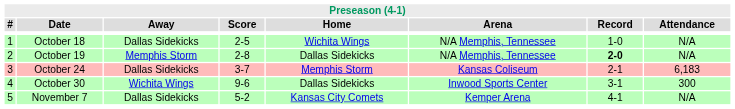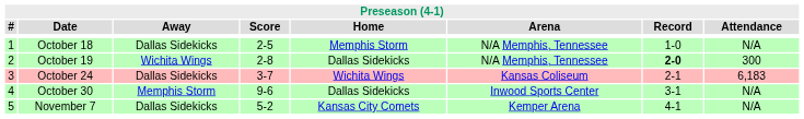 <table class="toccolours collapsible collapsed" width=90% style="clear:both; margin:1.5em auto; text-align:center;">
 <tr>
 <th colspan=11 style="background:#EBEBEB; color:#009960;">Preseason (4-1)</th>
 </tr>
 <tr align="center" bgcolor="#dddddd">
 <td><strong>#</strong></td>
 <td><strong>Date</strong></td>
 <td><strong>Away</strong></td>
 <td><strong>Score</strong></td>
 <td><strong>Home</strong></td>
 <td><strong>Arena</strong></td>
 <td><strong>Record</strong></td>
 <td><strong>Attendance</strong></td>
 </tr>
 <tr align="center" bgcolor="#ccffcc">
 </tr>
 <tr>
 </tr>
 <tr align="center" bgcolor="#bbffbb">
 <td>1</td>
 <td>October 18</td>
 <td>Dallas Sidekicks</td>
 <td>2-5</td>
-<td><a href='#'>Wichita Wings</a></td>
+<td><a href='#'>Memphis Storm</a></td>
 <td>N/A <a href='#'>Memphis, Tennessee</a></td>
 <td>1-0</td>
 <td>N/A</td>
 </tr>
 <tr align="center" bgcolor="#bbffbb">
 <td>2</td>
 <td>October 19</td>
-<td><a href='#'>Memphis Storm</a></td>
+<td><a href='#'>Wichita Wings</a></td>
 <td>2-8</td>
 <td>Dallas Sidekicks</td>
 <td>N/A <a href='#'>Memphis, Tennessee</a></td>
 <td><strong>2-0</strong></td>
-<td>N/A</td>
+<td>300</td>
 </tr>
 <tr align="center" bgcolor="#ffbbbb">
 <td>3</td>
 <td>October 24</td>
 <td>Dallas Sidekicks</td>
 <td>3-7</td>
-<td><a href='#'>Memphis Storm</a></td>
+<td><a href='#'>Wichita Wings</a></td>
 <td><a href='#'>Kansas Coliseum</a></td>
 <td>2-1</td>
 <td>6,183</td>
 </tr>
 <tr align="center" bgcolor="#bbffbb">
 <td>4</td>
 <td>October 30</td>
-<td><a href='#'>Wichita Wings</a></td>
+<td><a href='#'>Memphis Storm</a></td>
 <td>9-6</td>
 <td>Dallas Sidekicks</td>
 <td><a href='#'>Inwood Sports Center</a></td>
 <td>3-1</td>
-<td>300</td>
+<td>N/A</td>
 </tr>
 <tr align="center" bgcolor="#bbffbb">
 <td>5</td>
 <td>November 7</td>
 <td>Dallas Sidekicks</td>
 <td>5-2</td>
 <td><a href='#'>Kansas City Comets</a></td>
 <td><a href='#'>Kemper Arena</a></td>
 <td>4-1</td>
 <td>N/A</td>
 </tr>
 </table>
